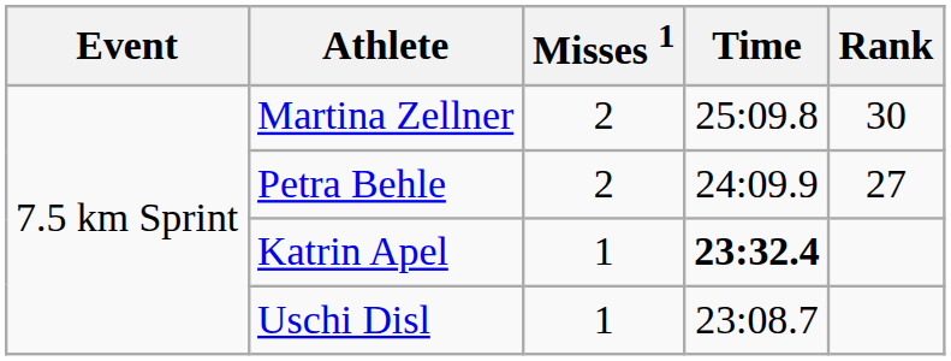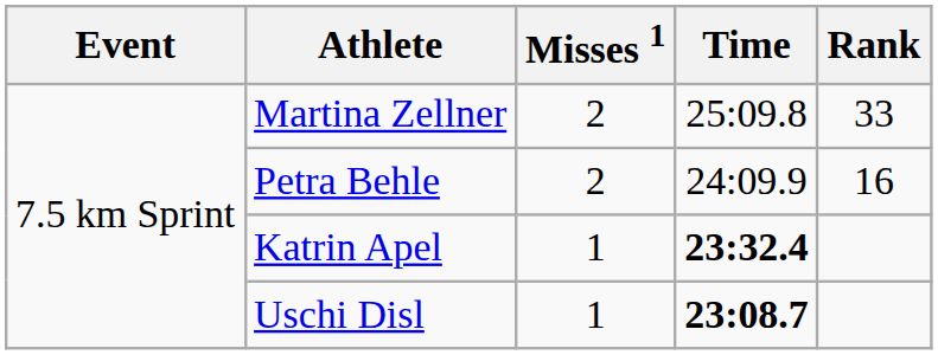 <table class="wikitable" style="font-size:90%">
 <tr>
 <th>Event</th>
 <th>Athlete</th>
 <th>Misses <sup>1</sup></th>
 <th>Time</th>
 <th>Rank</th>
 </tr>
 <tr>
 <td rowspan="4">7.5 km Sprint</td>
 <td><a href='#'>Martina Zellner</a></td>
 <td align="center">2</td>
 <td align="center">25:09.8</td>
-<td align="center">30</td>
+<td align="center">33</td>
 </tr>
 <tr>
 <td><a href='#'>Petra Behle</a></td>
 <td align="center">2</td>
 <td align="center">24:09.9</td>
-<td align="center">27</td>
+<td align="center">16</td>
 </tr>
 <tr>
 <td><a href='#'>Katrin Apel</a></td>
 <td align="center">1</td>
 <td align="center"><strong>23:32.4</strong></td>
 <td align="center"></td>
 </tr>
 <tr>
 <td><a href='#'>Uschi Disl</a></td>
 <td align="center">1</td>
-<td align="center">23:08.7</td>
+<td align="center"><strong>23:08.7</strong></td>
 <td align="center"></td>
 </tr>
 </table>
